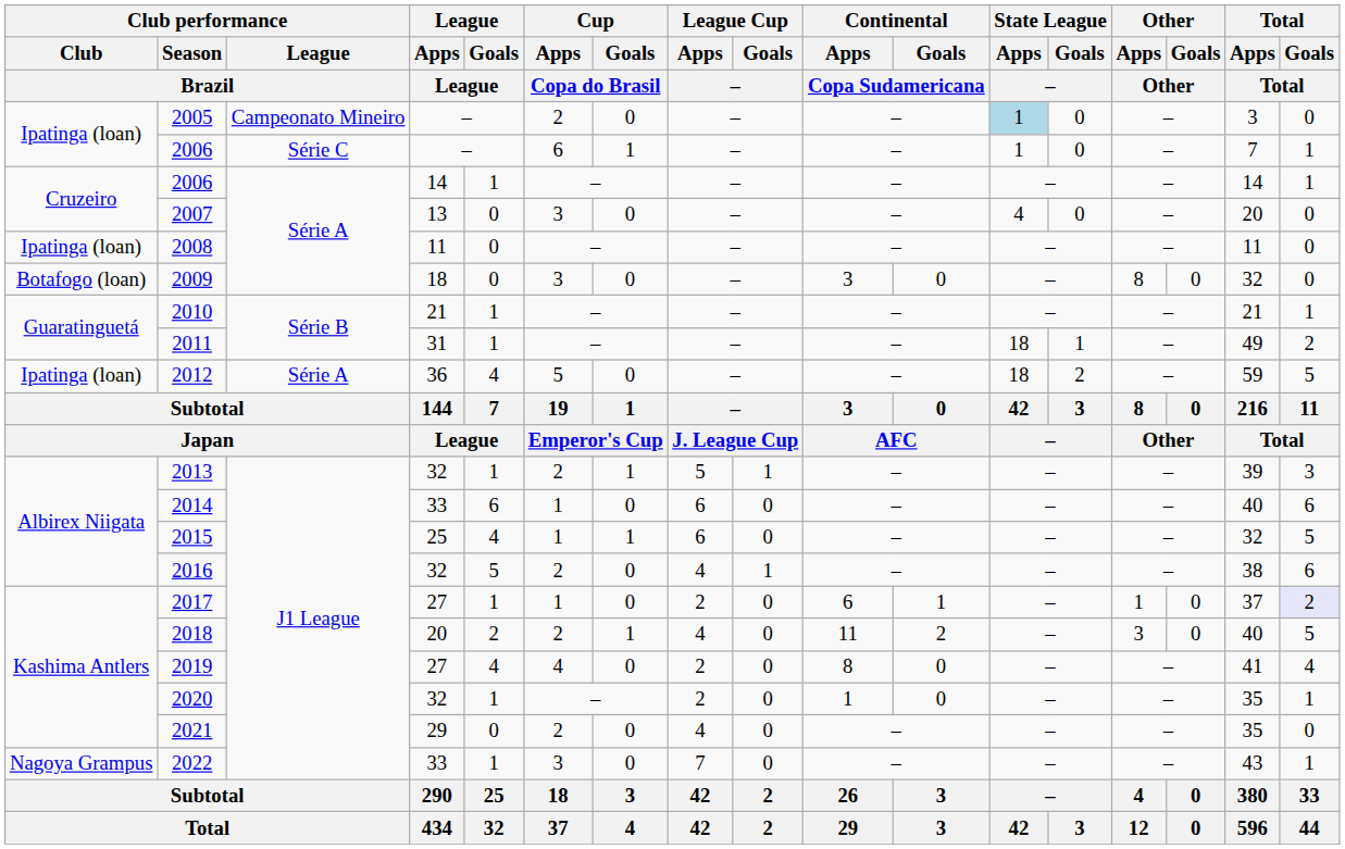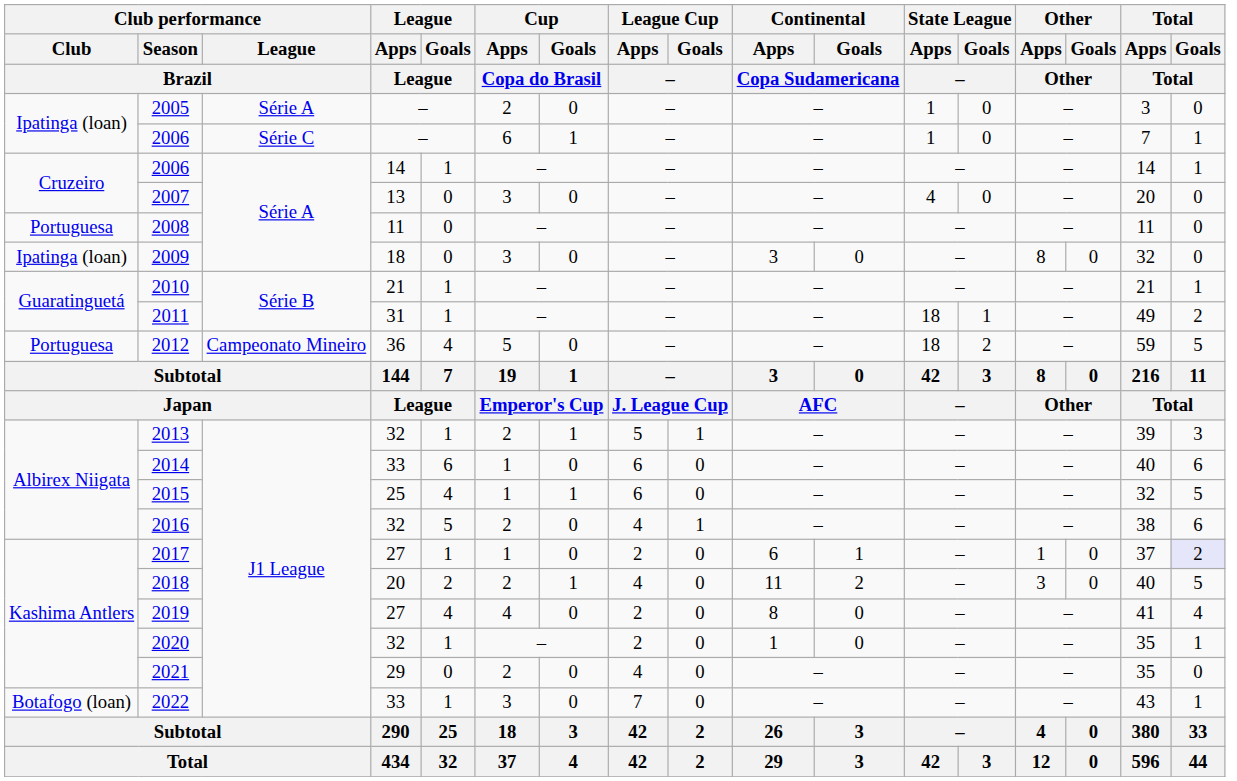 <table class="wikitable" style="text-align:center;">
 <tr>
 <th colspan=3>Club performance</th>
 <th colspan=2>League</th>
 <th colspan=2>Cup</th>
 <th colspan=2>League Cup</th>
 <th colspan=2>Continental</th>
 <th colspan=2>State League</th>
 <th colspan=2>Other</th>
 <th colspan=2>Total</th>
 </tr>
 <tr>
 <th>Club</th>
 <th>Season</th>
 <th>League</th>
 <th>Apps</th>
 <th>Goals</th>
 <th>Apps</th>
 <th>Goals</th>
 <th>Apps</th>
 <th>Goals</th>
 <th>Apps</th>
 <th>Goals</th>
 <th>Apps</th>
 <th>Goals</th>
 <th>Apps</th>
 <th>Goals</th>
 <th>Apps</th>
 <th>Goals</th>
 </tr>
 <tr>
 <th colspan=3>Brazil</th>
 <th colspan=2>League</th>
 <th colspan=2><a href='#'>Copa do Brasil</a></th>
 <th colspan=2>–</th>
 <th colspan=2><a href='#'>Copa Sudamericana</a></th>
 <th colspan=2>–</th>
 <th colspan="2">Other</th>
 <th colspan=2>Total</th>
 </tr>
 <tr>
 <td rowspan="2"><a href='#'>Ipatinga</a> (loan)</td>
 <td><a href='#'>2005</a></td>
-<td><a href='#'>Campeonato Mineiro</a></td>
+<td><a href='#'>Série A</a></td>
 <td colspan="2">–</td>
 <td>2</td>
 <td>0</td>
 <td colspan="2">–</td>
 <td colspan="2">–</td>
-<td style="background: lightblue;">1</td>
+<td>1</td>
 <td>0</td>
 <td colspan="2">–</td>
 <td>3</td>
 <td>0</td>
 </tr>
 <tr>
 <td><a href='#'>2006</a></td>
 <td><a href='#'>Série C</a></td>
 <td colspan="2">–</td>
 <td>6</td>
 <td>1</td>
 <td colspan="2">–</td>
 <td colspan="2">–</td>
 <td>1</td>
 <td>0</td>
 <td colspan="2">–</td>
 <td>7</td>
 <td>1</td>
 </tr>
 <tr>
 <td rowspan="2"><a href='#'>Cruzeiro</a></td>
 <td><a href='#'>2006</a></td>
 <td rowspan="4"><a href='#'>Série A</a></td>
 <td>14</td>
 <td>1</td>
 <td colspan="2">–</td>
 <td colspan="2">–</td>
 <td colspan="2">–</td>
 <td colspan="2">–</td>
 <td colspan="2">–</td>
 <td>14</td>
 <td>1</td>
 </tr>
 <tr>
 <td><a href='#'>2007</a></td>
 <td>13</td>
 <td>0</td>
 <td>3</td>
 <td>0</td>
 <td colspan="2">–</td>
 <td colspan="2">–</td>
 <td>4</td>
 <td>0</td>
 <td colspan="2">–</td>
 <td>20</td>
 <td>0</td>
 </tr>
 <tr>
-<td><a href='#'>Ipatinga</a> (loan)</td>
+<td><a href='#'>Portuguesa</a></td>
 <td><a href='#'>2008</a></td>
 <td>11</td>
 <td>0</td>
 <td colspan="2">–</td>
 <td colspan="2">–</td>
 <td colspan="2">–</td>
 <td colspan="2">–</td>
 <td colspan="2">–</td>
 <td>11</td>
 <td>0</td>
 </tr>
 <tr>
-<td><a href='#'>Botafogo</a> (loan)</td>
+<td><a href='#'>Ipatinga</a> (loan)</td>
 <td><a href='#'>2009</a></td>
 <td>18</td>
 <td>0</td>
 <td>3</td>
 <td>0</td>
 <td colspan="2">–</td>
 <td>3</td>
 <td>0</td>
 <td colspan="2">–</td>
 <td>8</td>
 <td>0</td>
 <td>32</td>
 <td>0</td>
 </tr>
 <tr>
 <td rowspan="2"><a href='#'>Guaratinguetá</a></td>
 <td><a href='#'>2010</a></td>
 <td rowspan="2"><a href='#'>Série B</a></td>
 <td>21</td>
 <td>1</td>
 <td colspan="2">–</td>
 <td colspan="2">–</td>
 <td colspan="2">–</td>
 <td colspan="2">–</td>
 <td colspan="2">–</td>
 <td>21</td>
 <td>1</td>
 </tr>
 <tr>
 <td><a href='#'>2011</a></td>
 <td>31</td>
 <td>1</td>
 <td colspan="2">–</td>
 <td colspan="2">–</td>
 <td colspan="2">–</td>
 <td>18</td>
 <td>1</td>
 <td colspan="2">–</td>
 <td>49</td>
 <td>2</td>
 </tr>
 <tr>
-<td><a href='#'>Ipatinga</a> (loan)</td>
+<td><a href='#'>Portuguesa</a></td>
 <td><a href='#'>2012</a></td>
-<td><a href='#'>Série A</a></td>
+<td><a href='#'>Campeonato Mineiro</a></td>
 <td>36</td>
 <td>4</td>
 <td>5</td>
 <td>0</td>
 <td colspan="2">–</td>
 <td colspan="2">–</td>
 <td>18</td>
 <td>2</td>
 <td colspan="2">–</td>
 <td>59</td>
 <td>5</td>
 </tr>
 <tr>
 <th colspan=3>Subtotal</th>
 <th>144</th>
 <th>7</th>
 <th>19</th>
 <th>1</th>
 <th colspan="2">–</th>
 <th>3</th>
 <th>0</th>
 <th>42</th>
 <th>3</th>
 <th>8</th>
 <th>0</th>
 <th>216</th>
 <th>11</th>
 </tr>
 <tr>
 <th colspan=3>Japan</th>
 <th colspan=2>League</th>
 <th colspan=2><a href='#'>Emperor's Cup</a></th>
 <th colspan=2><a href='#'>J. League Cup</a></th>
 <th colspan=2><a href='#'>AFC</a></th>
 <th colspan=2>–</th>
 <th colspan="2">Other</th>
 <th colspan=2>Total</th>
 </tr>
 <tr>
 <td rowspan="4"><a href='#'>Albirex Niigata</a></td>
 <td><a href='#'>2013</a></td>
 <td rowspan="10"><a href='#'>J1 League</a></td>
 <td>32</td>
 <td>1</td>
 <td>2</td>
 <td>1</td>
 <td>5</td>
 <td>1</td>
 <td colspan="2">–</td>
 <td colspan="2">–</td>
 <td colspan="2">–</td>
 <td>39</td>
 <td>3</td>
 </tr>
 <tr>
 <td><a href='#'>2014</a></td>
 <td>33</td>
 <td>6</td>
 <td>1</td>
 <td>0</td>
 <td>6</td>
 <td>0</td>
 <td colspan="2">–</td>
 <td colspan="2">–</td>
 <td colspan="2">–</td>
 <td>40</td>
 <td>6</td>
 </tr>
 <tr>
 <td><a href='#'>2015</a></td>
 <td>25</td>
 <td>4</td>
 <td>1</td>
 <td>1</td>
 <td>6</td>
 <td>0</td>
 <td colspan="2">–</td>
 <td colspan="2">–</td>
 <td colspan="2">–</td>
 <td>32</td>
 <td>5</td>
 </tr>
 <tr>
 <td><a href='#'>2016</a></td>
 <td>32</td>
 <td>5</td>
 <td>2</td>
 <td>0</td>
 <td>4</td>
 <td>1</td>
 <td colspan="2">–</td>
 <td colspan="2">–</td>
 <td colspan="2">–</td>
 <td>38</td>
 <td>6</td>
 </tr>
 <tr>
 <td rowspan="5"><a href='#'>Kashima Antlers</a></td>
 <td><a href='#'>2017</a></td>
 <td>27</td>
 <td>1</td>
 <td>1</td>
 <td>0</td>
 <td>2</td>
 <td>0</td>
 <td>6</td>
 <td>1</td>
 <td colspan="2">–</td>
 <td>1</td>
 <td>0</td>
 <td>37</td>
 <td style="background: lavender;">2</td>
 </tr>
 <tr>
 <td><a href='#'>2018</a></td>
 <td>20</td>
 <td>2</td>
 <td>2</td>
 <td>1</td>
 <td>4</td>
 <td>0</td>
 <td>11</td>
 <td>2</td>
 <td colspan="2">–</td>
 <td>3</td>
 <td>0</td>
 <td>40</td>
 <td>5</td>
 </tr>
 <tr>
 <td><a href='#'>2019</a></td>
 <td>27</td>
 <td>4</td>
 <td>4</td>
 <td>0</td>
 <td>2</td>
 <td>0</td>
 <td>8</td>
 <td>0</td>
 <td colspan="2">–</td>
 <td colspan=2>–</td>
 <td>41</td>
 <td>4</td>
 </tr>
 <tr>
 <td><a href='#'>2020</a></td>
 <td>32</td>
 <td>1</td>
 <td colspan=2>–</td>
 <td>2</td>
 <td>0</td>
 <td>1</td>
 <td>0</td>
 <td colspan="2">–</td>
 <td colspan=2>–</td>
 <td>35</td>
 <td>1</td>
 </tr>
 <tr>
 <td><a href='#'>2021</a></td>
 <td>29</td>
 <td>0</td>
 <td>2</td>
 <td>0</td>
 <td>4</td>
 <td>0</td>
 <td colspan="2">–</td>
 <td colspan="2">–</td>
 <td colspan=2>–</td>
 <td>35</td>
 <td>0</td>
 </tr>
 <tr>
-<td><a href='#'>Nagoya Grampus</a></td>
+<td><a href='#'>Botafogo</a> (loan)</td>
 <td><a href='#'>2022</a></td>
 <td>33</td>
 <td>1</td>
 <td>3</td>
 <td>0</td>
 <td>7</td>
 <td>0</td>
 <td colspan="2">–</td>
 <td colspan="2">–</td>
 <td colspan="2">–</td>
 <td>43</td>
 <td>1</td>
 </tr>
 <tr>
 <th colspan=3>Subtotal</th>
 <th>290</th>
 <th>25</th>
 <th>18</th>
 <th>3</th>
 <th>42</th>
 <th>2</th>
 <th>26</th>
 <th>3</th>
 <th colspan="2">–</th>
 <th>4</th>
 <th>0</th>
 <th>380</th>
 <th>33</th>
 </tr>
 <tr>
 <th colspan=3>Total</th>
 <th>434</th>
 <th>32</th>
 <th>37</th>
 <th>4</th>
 <th>42</th>
 <th>2</th>
 <th>29</th>
 <th>3</th>
 <th>42</th>
 <th>3</th>
 <th>12</th>
 <th>0</th>
 <th>596</th>
 <th>44</th>
 </tr>
 </table>
